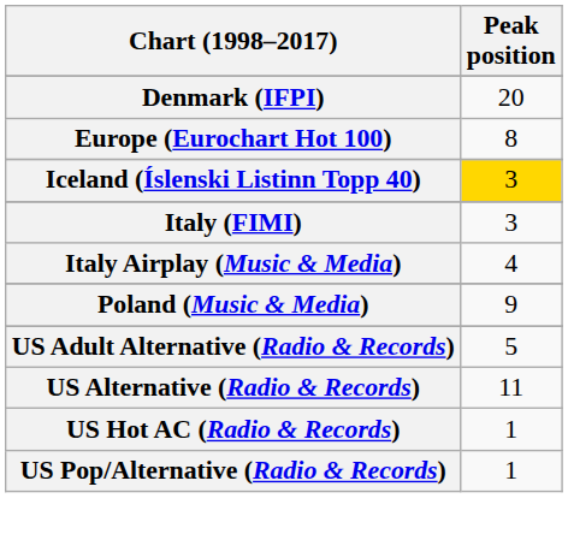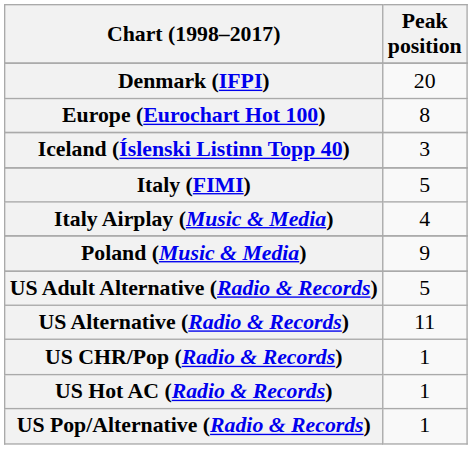 <table class="wikitable sortable plainrowheaders" style="text-align:center">
 <tr>
 <th>Chart (1998–2017)</th>
 <th>Peak<br>position</th>
 </tr>
 <tr>
 </tr>
 <tr>
 </tr>
 <tr>
 </tr>
 <tr>
 </tr>
 <tr>
 </tr>
 <tr>
 </tr>
 <tr>
 <th scope="row">Denmark (<a href='#'>IFPI</a>)</th>
 <td>20</td>
 </tr>
 <tr>
 <th scope="row">Europe (<a href='#'>Eurochart Hot 100</a>)</th>
 <td>8</td>
 </tr>
 <tr>
 </tr>
 <tr>
 <th scope="row">Iceland (<a href='#'>Íslenski Listinn Topp 40</a>)</th>
-<td style="background: gold;">3</td>
+<td>3</td>
 </tr>
 <tr>
 </tr>
 <tr>
 <th scope="row">Italy (<a href='#'>FIMI</a>)</th>
-<td>3</td>
+<td>5</td>
 </tr>
 <tr>
 <th scope="row">Italy Airplay (<em><a href='#'>Music & Media</a></em>)</th>
 <td>4</td>
 </tr>
 <tr>
 </tr>
 <tr>
 </tr>
 <tr>
 </tr>
 <tr>
 </tr>
 <tr>
 <th scope="row">Poland (<em><a href='#'>Music & Media</a></em>)</th>
 <td>9</td>
 </tr>
 <tr>
 </tr>
 <tr>
 </tr>
 <tr>
 </tr>
 <tr>
 </tr>
 <tr>
 </tr>
 <tr>
 </tr>
 <tr>
 </tr>
 <tr>
 </tr>
 <tr>
 </tr>
 <tr>
 <th scope="row">US Adult Alternative (<em><a href='#'>Radio & Records</a></em>)</th>
 <td>5</td>
 </tr>
 <tr>
 <th scope="row">US Alternative (<em><a href='#'>Radio & Records</a></em>)</th>
 <td>11</td>
 </tr>
 <tr>
+<th scope="row">US CHR/Pop (<em><a href='#'>Radio & Records</a></em>)</th>
+<td>1</td>
+</tr>
+<tr>
 <th scope="row">US Hot AC (<em><a href='#'>Radio & Records</a></em>)</th>
 <td>1</td>
 </tr>
 <tr>
 <th scope="row">US Pop/Alternative (<em><a href='#'>Radio & Records</a></em>)</th>
 <td>1</td>
 </tr>
 </table>
